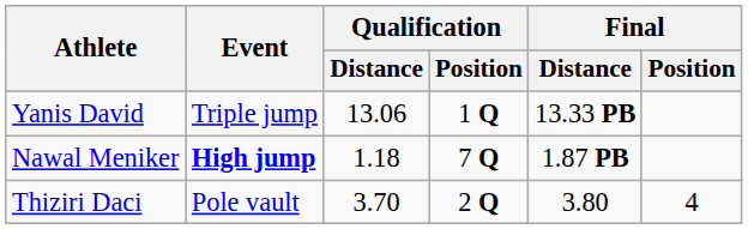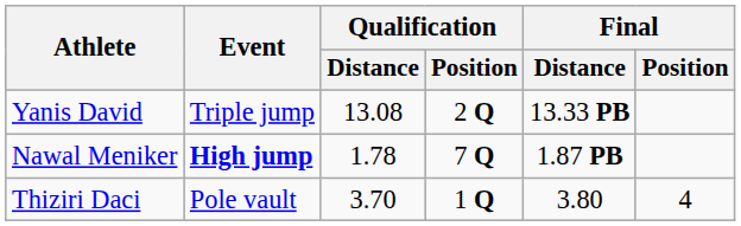 <table class=wikitable style="font-size:90%">
 <tr>
 <th rowspan=2>Athlete</th>
 <th rowspan=2>Event</th>
 <th colspan=2>Qualification</th>
 <th colspan=2>Final</th>
 </tr>
 <tr style="font-size:95%">
 <th>Distance</th>
 <th>Position</th>
 <th>Distance</th>
 <th>Position</th>
 </tr>
 <tr align=center>
 <td align=left><a href='#'>Yanis David</a></td>
 <td align=left><a href='#'>Triple jump</a></td>
-<td>13.06</td>
-<td>1 <strong>Q</strong></td>
+<td>13.08</td>
+<td>2 <strong>Q</strong></td>
 <td>13.33	<strong>PB</strong></td>
 <td></td>
 </tr>
 <tr align=center>
 <td align=left><a href='#'>Nawal Meniker</a></td>
 <td align=left><strong><a href='#'>High jump</a></strong></td>
-<td>1.18</td>
+<td>1.78</td>
 <td>7 <strong>Q</strong></td>
 <td>1.87	<strong>PB</strong></td>
 <td></td>
 </tr>
 <tr align=center>
 <td align=left><a href='#'>Thiziri Daci</a></td>
 <td align=left><a href='#'>Pole vault</a></td>
 <td>3.70</td>
-<td>2 <strong>Q</strong></td>
+<td>1 <strong>Q</strong></td>
 <td>3.80</td>
 <td>4</td>
 </tr>
 </table>
